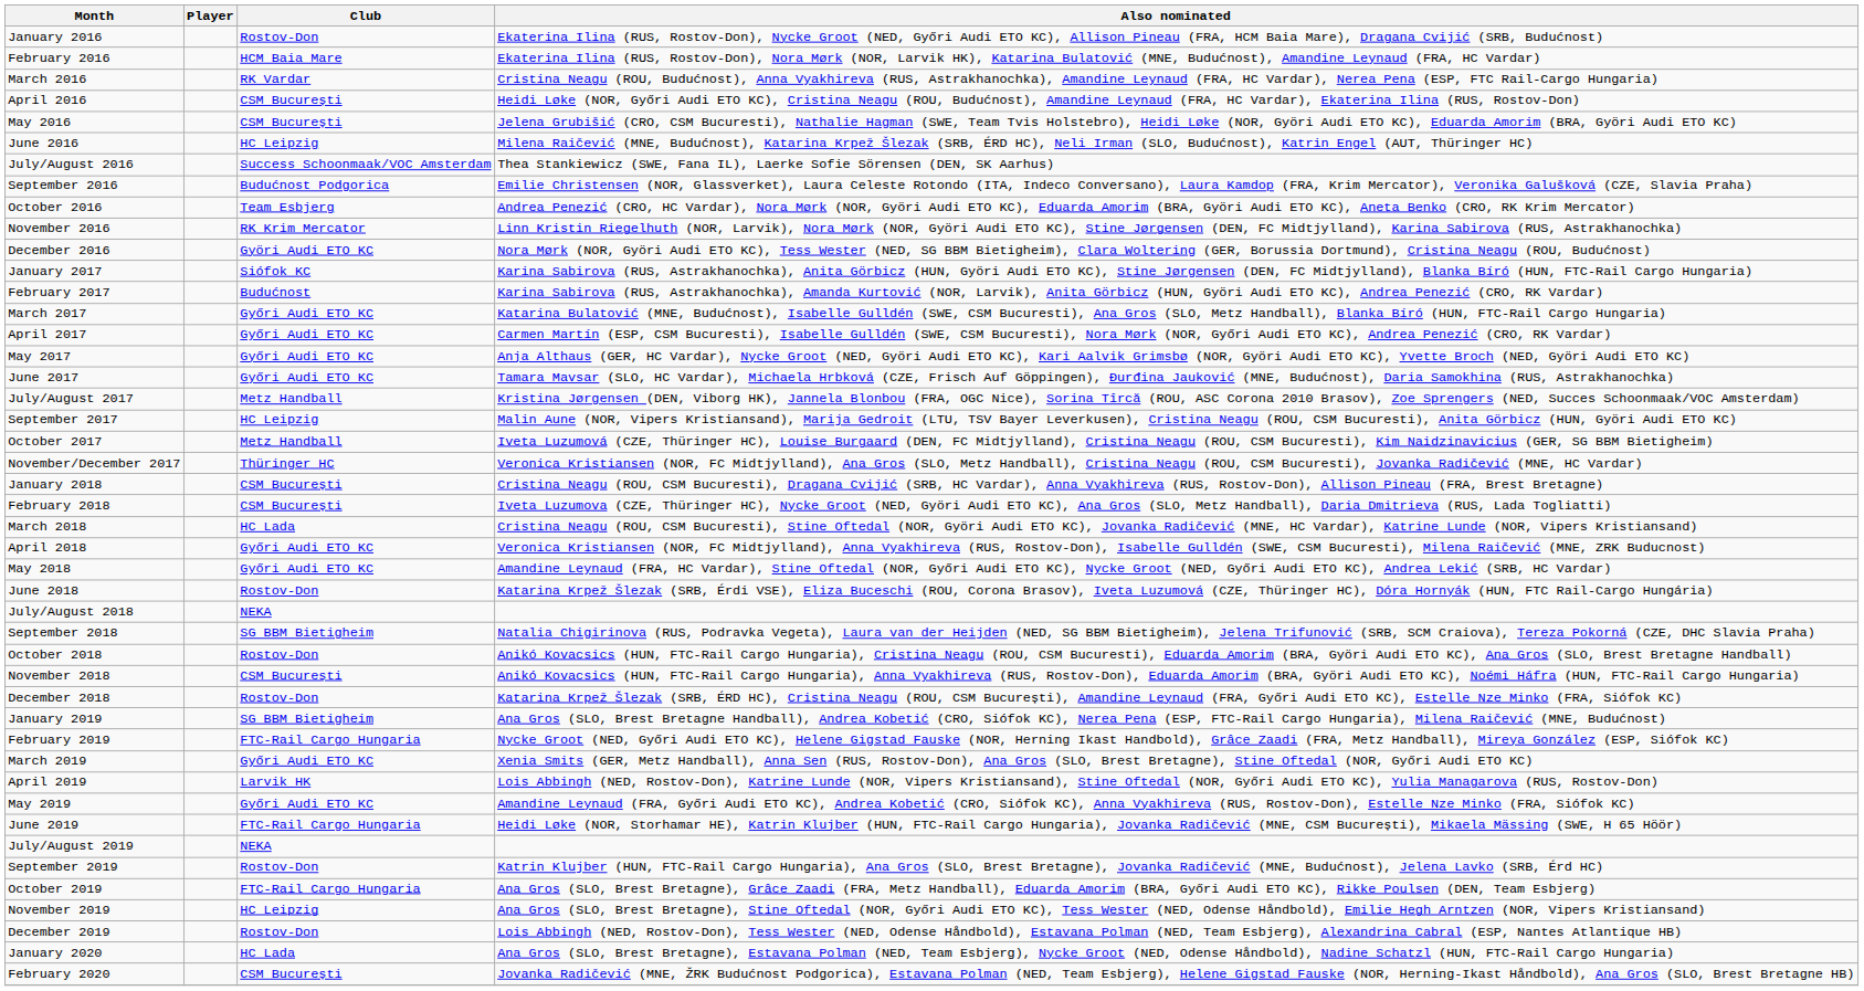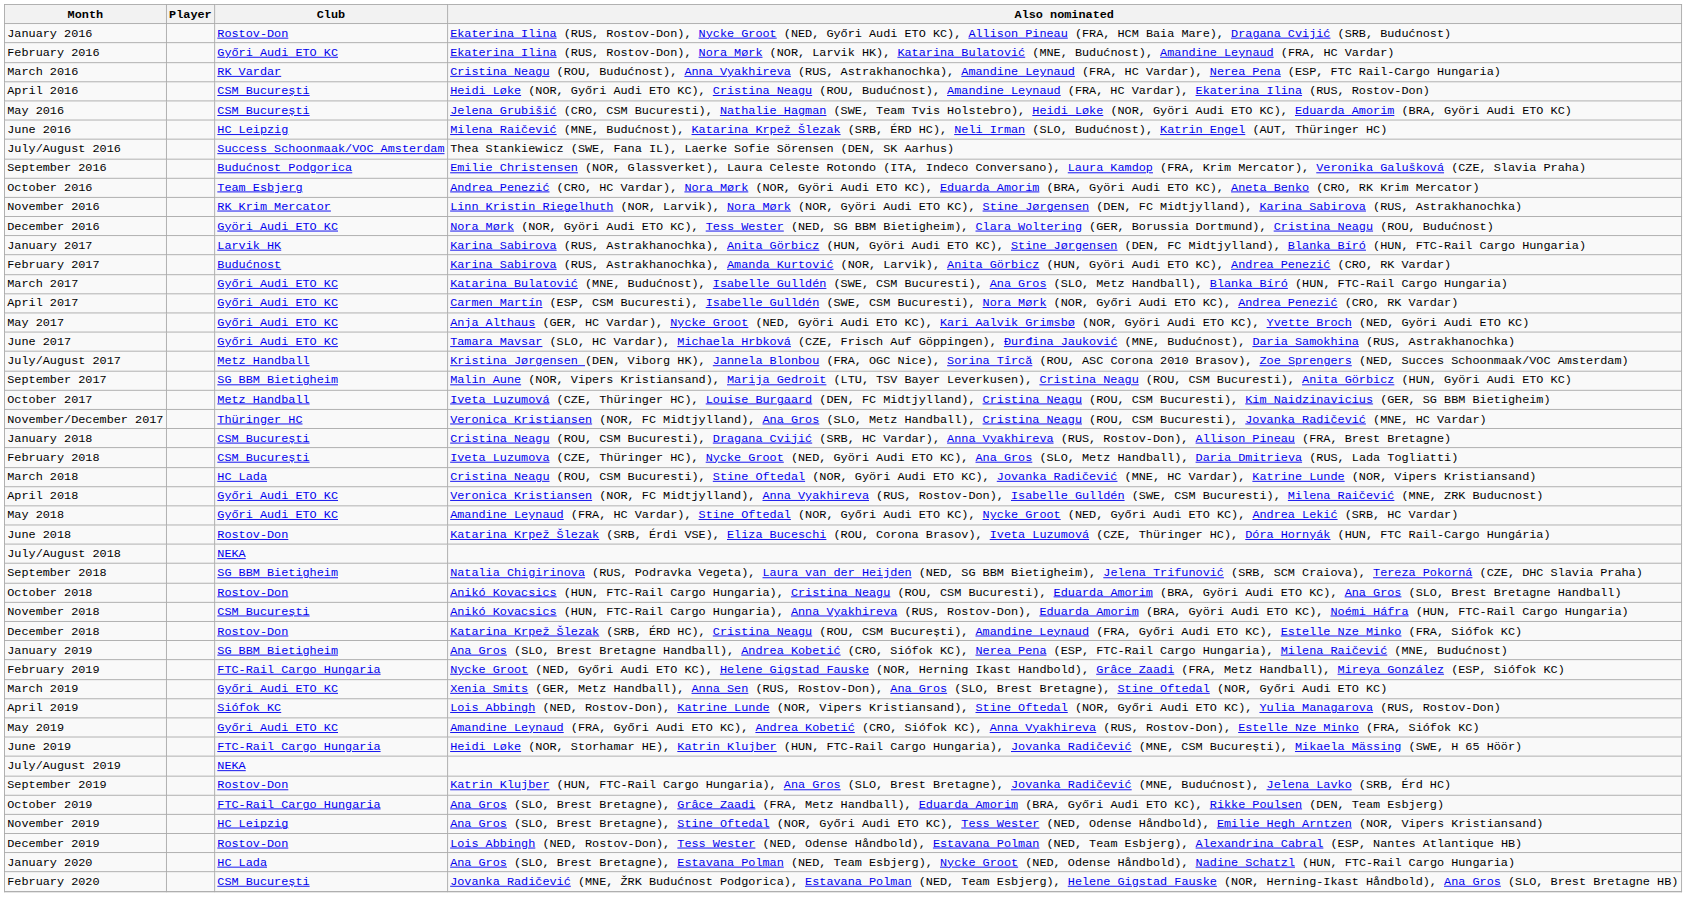 <table class="wikitable plainrowheaders">
 <tr>
 <th>Month</th>
 <th>Player</th>
 <th>Club</th>
 <th>Also nominated</th>
 </tr>
 <tr>
 <td>January 2016</td>
 <td></td>
 <td> <a href='#'>Rostov-Don</a></td>
 <td><a href='#'>Ekaterina Ilina</a> (RUS, Rostov-Don), <a href='#'>Nycke Groot</a> (NED, Győri Audi ETO KC), <a href='#'>Allison Pineau</a> (FRA, HCM Baia Mare), <a href='#'>Dragana Cvijić</a> (SRB, Budućnost)</td>
 </tr>
 <tr>
 <td>February 2016</td>
 <td></td>
-<td> <a href='#'>HCM Baia Mare</a></td>
+<td> <a href='#'>Győri Audi ETO KC</a></td>
 <td><a href='#'>Ekaterina Ilina</a> (RUS, Rostov-Don), <a href='#'>Nora Mørk</a> (NOR, Larvik HK), <a href='#'>Katarina Bulatović</a> (MNE, Budućnost), <a href='#'>Amandine Leynaud</a> (FRA, HC Vardar)</td>
 </tr>
 <tr>
 <td>March 2016</td>
 <td></td>
 <td> <a href='#'>RK Vardar</a></td>
 <td><a href='#'>Cristina Neagu</a> (ROU, Budućnost), <a href='#'>Anna Vyakhireva</a> (RUS, Astrakhanochka), <a href='#'>Amandine Leynaud</a> (FRA, HC Vardar), <a href='#'>Nerea Pena</a> (ESP, FTC Rail-Cargo Hungaria)</td>
 </tr>
 <tr>
 <td>April 2016</td>
 <td></td>
 <td> <a href='#'>CSM București</a></td>
 <td><a href='#'>Heidi Løke</a> (NOR, Győri Audi ETO KC), <a href='#'>Cristina Neagu</a> (ROU, Budućnost), <a href='#'>Amandine Leynaud</a> (FRA, HC Vardar), <a href='#'>Ekaterina Ilina</a> (RUS, Rostov-Don)</td>
 </tr>
 <tr>
 <td>May 2016</td>
 <td></td>
 <td> <a href='#'>CSM București</a></td>
 <td><a href='#'>Jelena Grubišić</a> (CRO, CSM Bucuresti), <a href='#'>Nathalie Hagman</a> (SWE, Team Tvis Holstebro), <a href='#'>Heidi Løke</a> (NOR, Györi Audi ETO KC), <a href='#'>Eduarda Amorim</a> (BRA, Györi Audi ETO KC)</td>
 </tr>
 <tr>
 <td>June 2016</td>
 <td></td>
 <td> <a href='#'>HC Leipzig</a></td>
 <td><a href='#'>Milena Raičević</a> (MNE, Budućnost), <a href='#'>Katarina Krpež Šlezak</a> (SRB, ÉRD HC), <a href='#'>Neli Irman</a> (SLO, Budućnost), <a href='#'>Katrin Engel</a> (AUT, Thüringer HC)</td>
 </tr>
 <tr>
 <td>July/August 2016</td>
 <td></td>
 <td> <a href='#'>Success Schoonmaak/VOC Amsterdam</a></td>
 <td>Thea Stankiewicz (SWE, Fana IL), Laerke Sofie Sörensen (DEN, SK Aarhus)</td>
 </tr>
 <tr>
 <td>September 2016</td>
 <td></td>
 <td> <a href='#'>Budućnost Podgorica</a></td>
 <td><a href='#'>Emilie Christensen</a> (NOR, Glassverket), Laura Celeste Rotondo (ITA, Indeco Conversano), <a href='#'>Laura Kamdop</a> (FRA, Krim Mercator), <a href='#'>Veronika Galušková</a> (CZE, Slavia Praha)</td>
 </tr>
 <tr>
 <td>October 2016</td>
 <td></td>
 <td> <a href='#'>Team Esbjerg</a></td>
 <td><a href='#'>Andrea Penezić</a> (CRO, HC Vardar), <a href='#'>Nora Mørk</a> (NOR, Györi Audi ETO KC), <a href='#'>Eduarda Amorim</a> (BRA, Györi Audi ETO KC), <a href='#'>Aneta Benko</a> (CRO, RK Krim Mercator)</td>
 </tr>
 <tr>
 <td>November 2016</td>
 <td></td>
 <td> <a href='#'>RK Krim Mercator</a></td>
 <td><a href='#'>Linn Kristin Riegelhuth</a> (NOR, Larvik), <a href='#'>Nora Mørk</a> (NOR, Györi Audi ETO KC), <a href='#'>Stine Jørgensen</a> (DEN, FC Midtjylland), <a href='#'>Karina Sabirova</a> (RUS, Astrakhanochka)</td>
 </tr>
 <tr>
 <td>December 2016</td>
 <td></td>
 <td> <a href='#'>Györi Audi ETO KC</a></td>
 <td><a href='#'>Nora Mørk</a> (NOR, Györi Audi ETO KC), <a href='#'>Tess Wester</a> (NED, SG BBM Bietigheim), <a href='#'>Clara Woltering</a> (GER, Borussia Dortmund), <a href='#'>Cristina Neagu</a> (ROU, Budućnost)</td>
 </tr>
 <tr>
 <td>January 2017</td>
 <td></td>
-<td> <a href='#'>Siófok KC</a></td>
+<td> <a href='#'>Larvik HK</a></td>
 <td><a href='#'>Karina Sabirova</a> (RUS, Astrakhanochka), <a href='#'>Anita Görbicz</a> (HUN, Györi Audi ETO KC), <a href='#'>Stine Jørgensen</a> (DEN, FC Midtjylland), <a href='#'>Blanka Bíró</a> (HUN, FTC-Rail Cargo Hungaria)</td>
 </tr>
 <tr>
 <td>February 2017</td>
 <td></td>
 <td> <a href='#'>Budućnost</a></td>
 <td><a href='#'>Karina Sabirova</a> (RUS, Astrakhanochka), <a href='#'>Amanda Kurtović</a> (NOR, Larvik), <a href='#'>Anita Görbicz</a> (HUN, Györi Audi ETO KC), <a href='#'>Andrea Penezić</a> (CRO, RK Vardar)</td>
 </tr>
 <tr>
 <td>March 2017</td>
 <td></td>
 <td> <a href='#'>Győri Audi ETO KC</a></td>
 <td><a href='#'>Katarina Bulatović</a> (MNE, Budućnost), <a href='#'>Isabelle Gulldén</a> (SWE, CSM Bucuresti), <a href='#'>Ana Gros</a> (SLO, Metz Handball), <a href='#'>Blanka Bíró</a> (HUN, FTC-Rail Cargo Hungaria)</td>
 </tr>
 <tr>
 <td>April 2017</td>
 <td></td>
 <td> <a href='#'>Győri Audi ETO KC</a></td>
 <td><a href='#'>Carmen Martín</a> (ESP, CSM Bucuresti), <a href='#'>Isabelle Gulldén</a> (SWE, CSM Bucuresti), <a href='#'>Nora Mørk</a> (NOR, Győri Audi ETO KC), <a href='#'>Andrea Penezić</a> (CRO, RK Vardar)</td>
 </tr>
 <tr>
 <td>May 2017</td>
 <td></td>
 <td> <a href='#'>Győri Audi ETO KC</a></td>
 <td><a href='#'>Anja Althaus</a> (GER, HC Vardar), <a href='#'>Nycke Groot</a> (NED, Györi Audi ETO KC), <a href='#'>Kari Aalvik Grimsbø</a> (NOR, Györi Audi ETO KC), <a href='#'>Yvette Broch</a> (NED, Györi Audi ETO KC)</td>
 </tr>
 <tr>
 <td>June 2017</td>
 <td></td>
 <td> <a href='#'>Győri Audi ETO KC</a></td>
 <td><a href='#'>Tamara Mavsar</a> (SLO, HC Vardar), <a href='#'>Michaela Hrbková</a> (CZE, Frisch Auf Göppingen), <a href='#'>Đurđina Jauković</a> (MNE, Budućnost), <a href='#'>Daria Samokhina</a> (RUS, Astrakhanochka)</td>
 </tr>
 <tr>
 <td>July/August 2017</td>
 <td></td>
 <td> <a href='#'>Metz Handball</a></td>
 <td><a href='#'>Kristina Jørgensen </a>(DEN, Viborg HK), <a href='#'>Jannela Blonbou</a> (FRA, OGC Nice), <a href='#'>Sorina Tîrcă</a> (ROU, ASC Corona 2010 Brasov), <a href='#'>Zoe Sprengers</a> (NED, Succes Schoonmaak/VOC Amsterdam)</td>
 </tr>
 <tr>
 <td>September 2017</td>
 <td></td>
-<td> <a href='#'>HC Leipzig</a></td>
+<td> <a href='#'>SG BBM Bietigheim</a></td>
 <td><a href='#'>Malin Aune</a> (NOR, Vipers Kristiansand), <a href='#'>Marija Gedroit</a> (LTU, TSV Bayer Leverkusen), <a href='#'>Cristina Neagu</a> (ROU, CSM Bucuresti), <a href='#'>Anita Görbicz</a> (HUN, Györi Audi ETO KC)</td>
 </tr>
 <tr>
 <td>October 2017</td>
 <td></td>
 <td> <a href='#'>Metz Handball</a></td>
 <td><a href='#'>Iveta Luzumová</a> (CZE, Thüringer HC), <a href='#'>Louise Burgaard</a> (DEN, FC Midtjylland), <a href='#'>Cristina Neagu</a> (ROU, CSM Bucuresti), <a href='#'>Kim Naidzinavicius</a> (GER, SG BBM Bietigheim)</td>
 </tr>
 <tr>
 <td>November/December 2017</td>
 <td></td>
 <td> <a href='#'>Thüringer HC</a></td>
 <td><a href='#'>Veronica Kristiansen</a> (NOR, FC Midtjylland), <a href='#'>Ana Gros</a> (SLO, Metz Handball), <a href='#'>Cristina Neagu</a> (ROU, CSM Bucuresti), <a href='#'>Jovanka Radičević</a> (MNE, HC Vardar)</td>
 </tr>
 <tr>
 <td>January 2018</td>
 <td></td>
 <td> <a href='#'>CSM București</a></td>
 <td><a href='#'>Cristina Neagu</a> (ROU, CSM Bucuresti), <a href='#'>Dragana Cvijić</a> (SRB, HC Vardar), <a href='#'>Anna Vyakhireva</a> (RUS, Rostov-Don), <a href='#'>Allison Pineau</a> (FRA, Brest Bretagne)</td>
 </tr>
 <tr>
 <td>February 2018</td>
 <td></td>
 <td> <a href='#'>CSM București</a></td>
 <td><a href='#'>Iveta Luzumova</a> (CZE, Thüringer HC), <a href='#'>Nycke Groot</a> (NED, Györi Audi ETO KC), <a href='#'>Ana Gros</a> (SLO, Metz Handball), <a href='#'>Daria Dmitrieva</a> (RUS, Lada Togliatti)</td>
 </tr>
 <tr>
 <td>March 2018</td>
 <td></td>
 <td> <a href='#'>HC Lada</a></td>
 <td><a href='#'>Cristina Neagu</a> (ROU, CSM Bucuresti), <a href='#'>Stine Oftedal</a> (NOR, Györi Audi ETO KC), <a href='#'>Jovanka Radičević</a> (MNE, HC Vardar), <a href='#'>Katrine Lunde</a> (NOR, Vipers Kristiansand)</td>
 </tr>
 <tr>
 <td>April 2018</td>
 <td></td>
 <td> <a href='#'>Győri Audi ETO KC</a></td>
 <td><a href='#'>Veronica Kristiansen</a> (NOR, FC Midtjylland), <a href='#'>Anna Vyakhireva</a> (RUS, Rostov-Don), <a href='#'>Isabelle Gulldén</a> (SWE, CSM Bucuresti), <a href='#'>Milena Raičević</a> (MNE, ZRK Buducnost)</td>
 </tr>
 <tr>
 <td>May 2018</td>
 <td></td>
 <td> <a href='#'>Győri Audi ETO KC</a></td>
 <td><a href='#'>Amandine Leynaud</a> (FRA, HC Vardar), <a href='#'>Stine Oftedal</a> (NOR, Győri Audi ETO KC), <a href='#'>Nycke Groot</a> (NED, Győri Audi ETO KC), <a href='#'>Andrea Lekić</a> (SRB, HC Vardar)</td>
 </tr>
 <tr>
 <td>June 2018</td>
 <td></td>
 <td> <a href='#'>Rostov-Don</a></td>
 <td><a href='#'>Katarina Krpež Šlezak</a> (SRB, Érdi VSE), <a href='#'>Eliza Buceschi</a> (ROU, Corona Brasov), <a href='#'>Iveta Luzumová</a> (CZE, Thüringer HC), <a href='#'>Dóra Hornyák</a> (HUN, FTC Rail-Cargo Hungária)</td>
 </tr>
 <tr>
 <td>July/August 2018</td>
 <td></td>
 <td> <a href='#'>NEKA</a></td>
 <td></td>
 </tr>
 <tr>
 <td>September 2018</td>
 <td></td>
 <td> <a href='#'>SG BBM Bietigheim</a></td>
 <td><a href='#'>Natalia Chigirinova</a> (RUS, Podravka Vegeta), <a href='#'>Laura van der Heijden</a> (NED, SG BBM Bietigheim), <a href='#'>Jelena Trifunović</a> (SRB, SCM Craiova), <a href='#'>Tereza Pokorná</a> (CZE, DHC Slavia Praha)</td>
 </tr>
 <tr>
 <td>October 2018</td>
 <td></td>
 <td> <a href='#'>Rostov-Don</a></td>
 <td><a href='#'>Anikó Kovacsics</a> (HUN, FTC-Rail Cargo Hungaria), <a href='#'>Cristina Neagu</a> (ROU, CSM Bucuresti), <a href='#'>Eduarda Amorim</a> (BRA, Györi Audi ETO KC), <a href='#'>Ana Gros</a> (SLO, Brest Bretagne Handball)</td>
 </tr>
 <tr>
 <td>November 2018</td>
 <td></td>
 <td> <a href='#'>CSM București</a></td>
 <td><a href='#'>Anikó Kovacsics</a> (HUN, FTC-Rail Cargo Hungaria), <a href='#'>Anna Vyakhireva</a> (RUS, Rostov-Don), <a href='#'>Eduarda Amorim</a> (BRA, Györi Audi ETO KC), <a href='#'>Noémi Háfra</a> (HUN, FTC-Rail Cargo Hungaria)</td>
 </tr>
 <tr>
 <td>December 2018</td>
 <td></td>
 <td> <a href='#'>Rostov-Don</a></td>
 <td><a href='#'>Katarina Krpež Šlezak</a> (SRB, ÉRD HC), <a href='#'>Cristina Neagu</a> (ROU, CSM București), <a href='#'>Amandine Leynaud</a> (FRA, Győri Audi ETO KC), <a href='#'>Estelle Nze Minko</a> (FRA, Siófok KC)</td>
 </tr>
 <tr>
 <td>January 2019</td>
 <td></td>
 <td> <a href='#'>SG BBM Bietigheim</a></td>
 <td><a href='#'>Ana Gros</a> (SLO, Brest Bretagne Handball), <a href='#'>Andrea Kobetić</a> (CRO, Siófok KC), <a href='#'>Nerea Pena</a> (ESP, FTC-Rail Cargo Hungaria), <a href='#'>Milena Raičević</a> (MNE, Budućnost)</td>
 </tr>
 <tr>
 <td>February 2019</td>
 <td></td>
 <td> <a href='#'>FTC-Rail Cargo Hungaria</a></td>
 <td><a href='#'>Nycke Groot</a> (NED, Győri Audi ETO KC), <a href='#'>Helene Gigstad Fauske</a> (NOR, Herning Ikast Handbold), <a href='#'>Grâce Zaadi</a> (FRA, Metz Handball), <a href='#'>Mireya González</a> (ESP, Siófok KC)</td>
 </tr>
 <tr>
 <td>March 2019</td>
 <td></td>
 <td> <a href='#'>Győri Audi ETO KC</a></td>
 <td><a href='#'>Xenia Smits</a> (GER, Metz Handball), <a href='#'>Anna Sen</a> (RUS, Rostov-Don), <a href='#'>Ana Gros</a> (SLO, Brest Bretagne), <a href='#'>Stine Oftedal</a> (NOR, Győri Audi ETO KC)</td>
 </tr>
 <tr>
 <td>April 2019</td>
 <td></td>
-<td> <a href='#'>Larvik HK</a></td>
+<td> <a href='#'>Siófok KC</a></td>
 <td><a href='#'>Lois Abbingh</a> (NED, Rostov-Don), <a href='#'>Katrine Lunde</a> (NOR, Vipers Kristiansand), <a href='#'>Stine Oftedal</a> (NOR, Győri Audi ETO KC), <a href='#'>Yulia Managarova</a> (RUS, Rostov-Don)</td>
 </tr>
 <tr>
 <td>May 2019</td>
 <td></td>
 <td> <a href='#'>Győri Audi ETO KC</a></td>
 <td><a href='#'>Amandine Leynaud</a> (FRA, Győri Audi ETO KC), <a href='#'>Andrea Kobetić</a> (CRO, Siófok KC), <a href='#'>Anna Vyakhireva</a> (RUS, Rostov-Don), <a href='#'>Estelle Nze Minko</a> (FRA, Siófok KC)</td>
 </tr>
 <tr>
 <td>June 2019</td>
 <td></td>
 <td> <a href='#'>FTC-Rail Cargo Hungaria</a></td>
 <td><a href='#'>Heidi Løke</a> (NOR, Storhamar HE), <a href='#'>Katrin Klujber</a> (HUN, FTC-Rail Cargo Hungaria), <a href='#'>Jovanka Radičević</a> (MNE, CSM București), <a href='#'>Mikaela Mässing</a> (SWE, H 65 Höör)</td>
 </tr>
 <tr>
 <td>July/August 2019</td>
 <td></td>
 <td> <a href='#'>NEKA</a></td>
 <td></td>
 </tr>
 <tr>
 <td>September 2019</td>
 <td></td>
 <td> <a href='#'>Rostov-Don</a></td>
 <td><a href='#'>Katrin Klujber</a> (HUN, FTC-Rail Cargo Hungaria), <a href='#'>Ana Gros</a> (SLO, Brest Bretagne), <a href='#'>Jovanka Radičević</a> (MNE, Budućnost), <a href='#'>Jelena Lavko</a> (SRB, Érd HC)</td>
 </tr>
 <tr>
 <td>October 2019</td>
 <td></td>
 <td> <a href='#'>FTC-Rail Cargo Hungaria</a></td>
 <td><a href='#'>Ana Gros</a> (SLO, Brest Bretagne), <a href='#'>Grâce Zaadi</a> (FRA, Metz Handball), <a href='#'>Eduarda Amorim</a> (BRA, Győri Audi ETO KC), <a href='#'>Rikke Poulsen</a> (DEN, Team Esbjerg)</td>
 </tr>
 <tr>
 <td>November 2019</td>
 <td></td>
 <td> <a href='#'>HC Leipzig</a></td>
 <td><a href='#'>Ana Gros</a> (SLO, Brest Bretagne), <a href='#'>Stine Oftedal</a> (NOR, Győri Audi ETO KC), <a href='#'>Tess Wester</a> (NED, Odense Håndbold), <a href='#'>Emilie Hegh Arntzen</a> (NOR, Vipers Kristiansand)</td>
 </tr>
 <tr>
 <td>December 2019</td>
 <td></td>
 <td> <a href='#'>Rostov-Don</a></td>
 <td><a href='#'>Lois Abbingh</a> (NED, Rostov-Don), <a href='#'>Tess Wester</a> (NED, Odense Håndbold), <a href='#'>Estavana Polman</a> (NED, Team Esbjerg), <a href='#'>Alexandrina Cabral</a> (ESP, Nantes Atlantique HB)</td>
 </tr>
 <tr>
 <td>January 2020</td>
 <td></td>
 <td> <a href='#'>HC Lada</a></td>
 <td><a href='#'>Ana Gros</a> (SLO, Brest Bretagne), <a href='#'>Estavana Polman</a> (NED, Team Esbjerg), <a href='#'>Nycke Groot</a> (NED, Odense Håndbold), <a href='#'>Nadine Schatzl</a> (HUN, FTC-Rail Cargo Hungaria)</td>
 </tr>
 <tr>
 <td>February 2020</td>
 <td></td>
 <td> <a href='#'>CSM București</a></td>
 <td><a href='#'>Jovanka Radičević</a> (MNE, ŽRK Budućnost Podgorica), <a href='#'>Estavana Polman</a> (NED, Team Esbjerg), <a href='#'>Helene Gigstad Fauske</a> (NOR, Herning-Ikast Håndbold), <a href='#'>Ana Gros</a> (SLO, Brest Bretagne HB)</td>
 </tr>
 <tr>
 </tr>
 </table>
